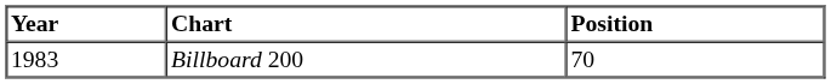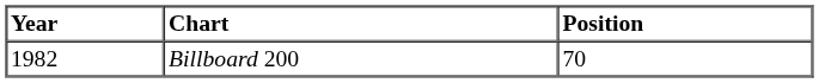 <table border=1 cellspacing=0 cellpadding=2 width="550px">
 <tr>
 <th align="left">Year</th>
 <th align="left">Chart</th>
 <th align="left">Position</th>
 </tr>
 <tr>
-<td align="left">1983</td>
+<td align="left">1982</td>
 <td align="left"><em>Billboard</em> 200</td>
 <td align="left">70</td>
 </tr>
 <tr>
 </tr>
 </table>
